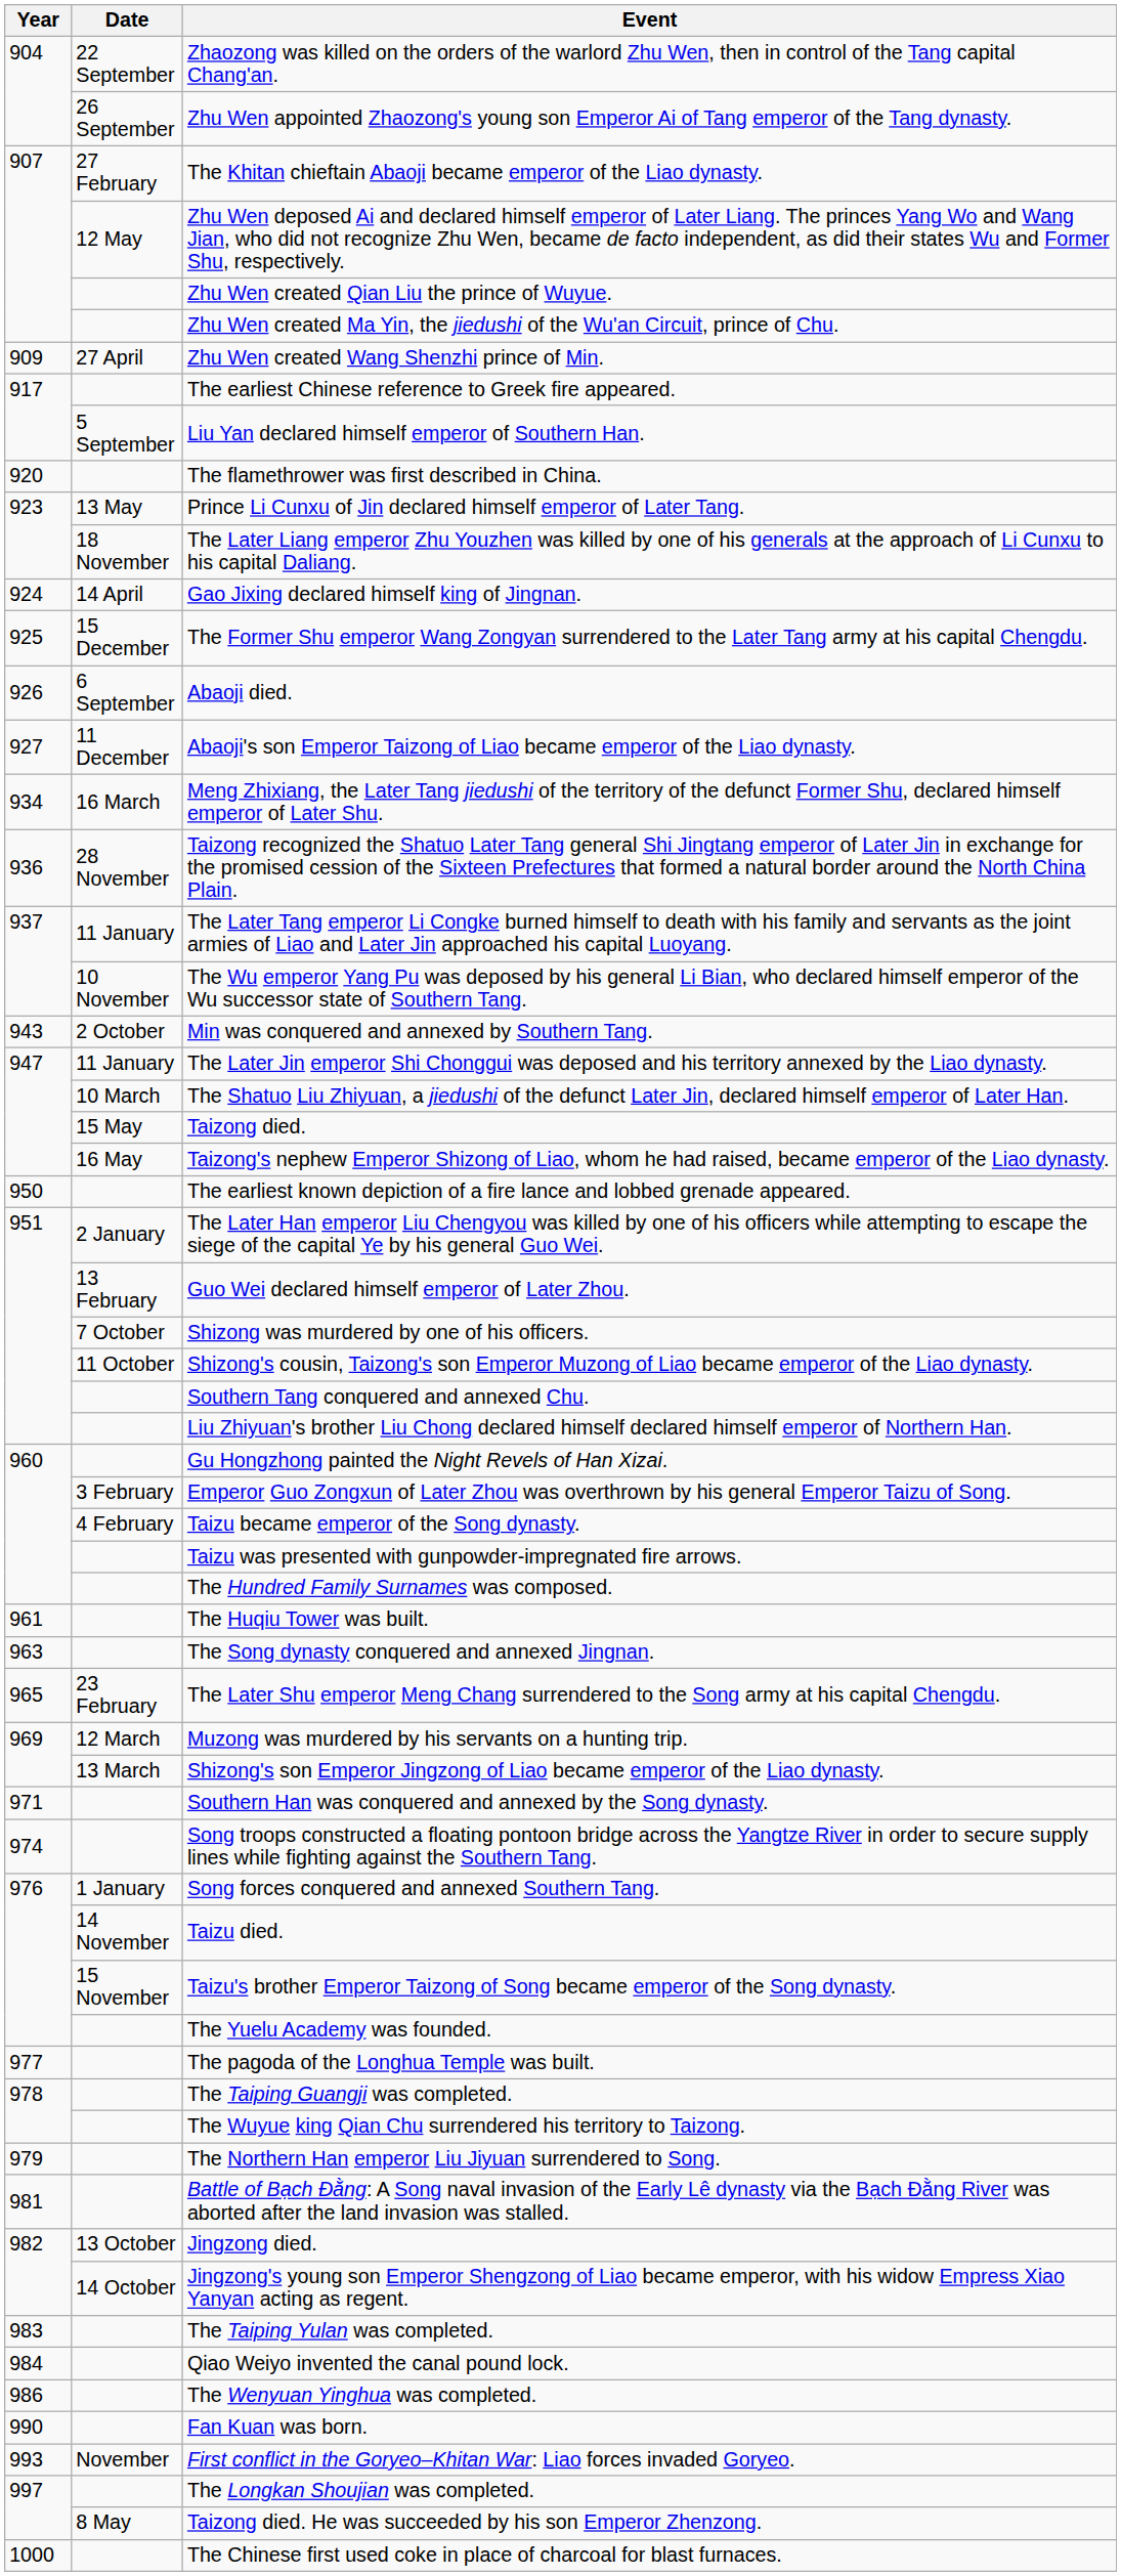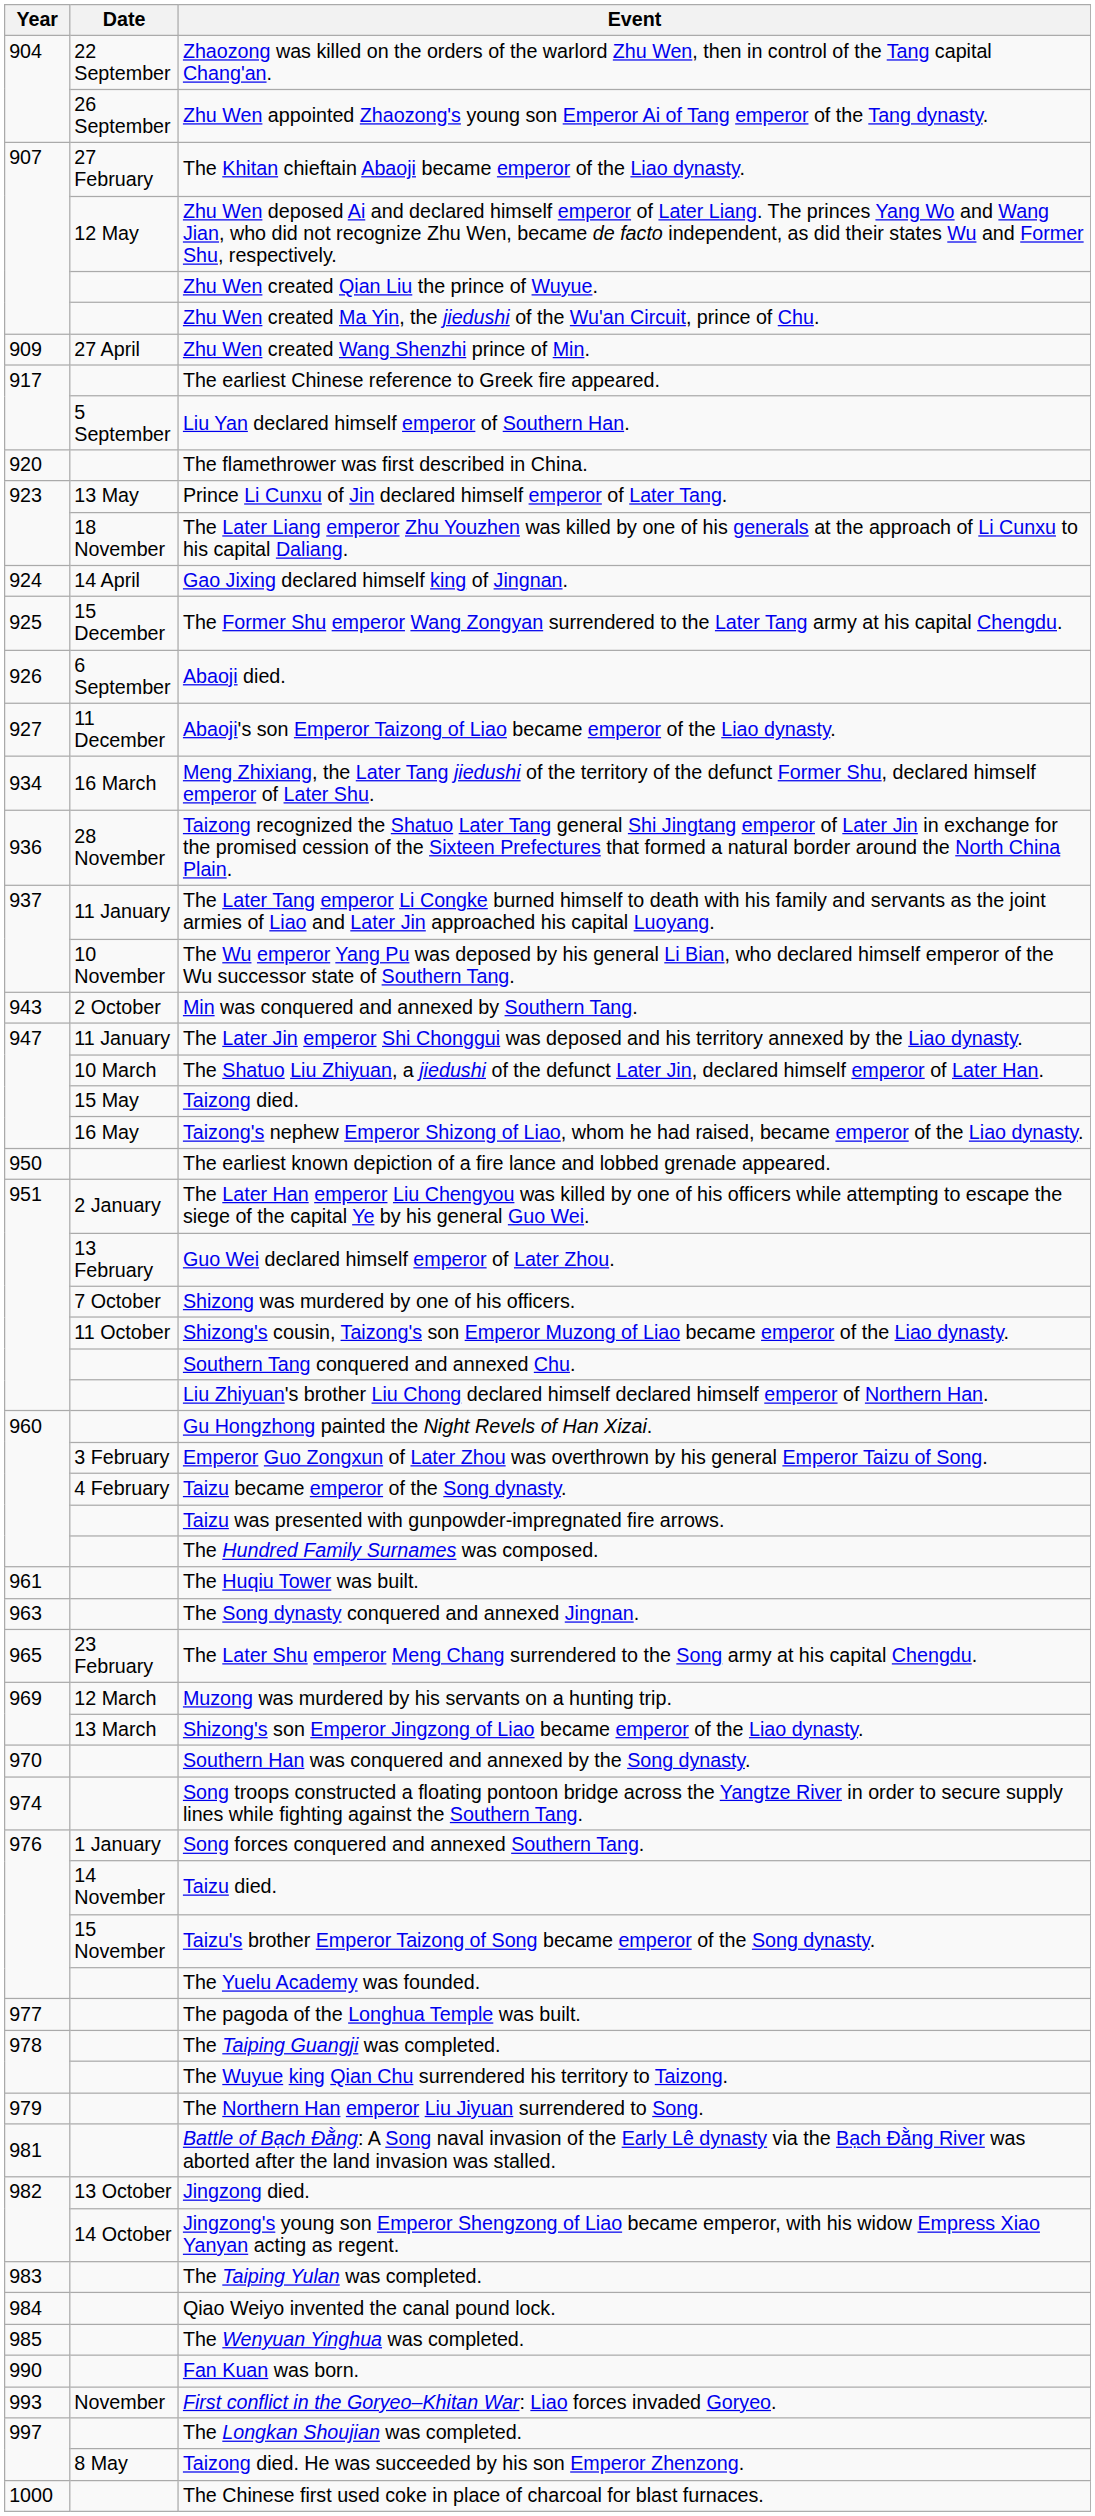 <table class="wikitable" width="100%">
 <tr>
 <th style="width:6%">Year</th>
 <th style="width:10%">Date</th>
 <th>Event</th>
 </tr>
 <tr>
 <td rowspan="2" valign="top">904</td>
 <td>22 September</td>
 <td><a href='#'>Zhaozong</a> was killed on the orders of the warlord <a href='#'>Zhu Wen</a>, then in control of the <a href='#'>Tang</a> capital <a href='#'>Chang'an</a>.</td>
 </tr>
 <tr>
 <td>26 September</td>
 <td><a href='#'>Zhu Wen</a> appointed <a href='#'>Zhaozong's</a> young son <a href='#'>Emperor Ai of Tang</a> <a href='#'>emperor</a> of the <a href='#'>Tang dynasty</a>.</td>
 </tr>
 <tr>
 <td rowspan="4" valign="top">907</td>
 <td>27 February</td>
 <td>The <a href='#'>Khitan</a> chieftain <a href='#'>Abaoji</a> became <a href='#'>emperor</a> of the <a href='#'>Liao dynasty</a>.</td>
 </tr>
 <tr>
 <td>12 May</td>
 <td><a href='#'>Zhu Wen</a> deposed <a href='#'>Ai</a> and declared himself <a href='#'>emperor</a> of <a href='#'>Later Liang</a>.  The princes <a href='#'>Yang Wo</a> and <a href='#'>Wang Jian</a>, who did not recognize Zhu Wen, became <em>de facto</em> independent, as did their states <a href='#'>Wu</a> and <a href='#'>Former Shu</a>, respectively.</td>
 </tr>
 <tr>
 <td></td>
 <td><a href='#'>Zhu Wen</a> created <a href='#'>Qian Liu</a> the prince of <a href='#'>Wuyue</a>.</td>
 </tr>
 <tr>
 <td></td>
 <td><a href='#'>Zhu Wen</a> created <a href='#'>Ma Yin</a>, the <em><a href='#'>jiedushi</a></em> of the <a href='#'>Wu'an Circuit</a>, prince of <a href='#'>Chu</a>.</td>
 </tr>
 <tr>
 <td>909</td>
 <td>27 April</td>
 <td><a href='#'>Zhu Wen</a> created <a href='#'>Wang Shenzhi</a> prince of <a href='#'>Min</a>.</td>
 </tr>
 <tr>
 <td rowspan="2" valign="top">917</td>
 <td></td>
 <td>The earliest Chinese reference to Greek fire appeared.</td>
 </tr>
 <tr>
 <td>5 September</td>
 <td><a href='#'>Liu Yan</a> declared himself <a href='#'>emperor</a> of <a href='#'>Southern Han</a>.</td>
 </tr>
 <tr>
 <td>920</td>
 <td></td>
 <td>The flamethrower was first described in China.</td>
 </tr>
 <tr>
 <td rowspan="2" valign="top">923</td>
 <td>13 May</td>
 <td>Prince <a href='#'>Li Cunxu</a> of <a href='#'>Jin</a> declared himself <a href='#'>emperor</a> of <a href='#'>Later Tang</a>.</td>
 </tr>
 <tr>
 <td>18 November</td>
 <td>The <a href='#'>Later Liang</a> <a href='#'>emperor</a> <a href='#'>Zhu Youzhen</a> was killed by one of his <a href='#'>generals</a> at the approach of <a href='#'>Li Cunxu</a> to his capital <a href='#'>Daliang</a>.</td>
 </tr>
 <tr>
 <td>924</td>
 <td>14 April</td>
 <td><a href='#'>Gao Jixing</a> declared himself <a href='#'>king</a> of <a href='#'>Jingnan</a>.</td>
 </tr>
 <tr>
 <td>925</td>
 <td>15 December</td>
 <td>The <a href='#'>Former Shu</a> <a href='#'>emperor</a> <a href='#'>Wang Zongyan</a> surrendered to the <a href='#'>Later Tang</a> army at his capital <a href='#'>Chengdu</a>.</td>
 </tr>
 <tr>
 <td>926</td>
 <td>6 September</td>
 <td><a href='#'>Abaoji</a> died.</td>
 </tr>
 <tr>
 <td>927</td>
 <td>11 December</td>
 <td><a href='#'>Abaoji</a>'s son <a href='#'>Emperor Taizong of Liao</a> became <a href='#'>emperor</a> of the <a href='#'>Liao dynasty</a>.</td>
 </tr>
 <tr>
 <td>934</td>
 <td>16 March</td>
 <td><a href='#'>Meng Zhixiang</a>, the <a href='#'>Later Tang</a> <em><a href='#'>jiedushi</a></em> of the territory of the defunct <a href='#'>Former Shu</a>, declared himself <a href='#'>emperor</a> of <a href='#'>Later Shu</a>.</td>
 </tr>
 <tr>
 <td>936</td>
 <td>28 November</td>
 <td><a href='#'>Taizong</a> recognized the <a href='#'>Shatuo</a> <a href='#'>Later Tang</a> general <a href='#'>Shi Jingtang</a> <a href='#'>emperor</a> of <a href='#'>Later Jin</a> in exchange for the promised cession of the <a href='#'>Sixteen Prefectures</a> that formed a natural border around the <a href='#'>North China Plain</a>.</td>
 </tr>
 <tr>
 <td rowspan="2" valign="top">937</td>
 <td>11 January</td>
 <td>The <a href='#'>Later Tang</a> <a href='#'>emperor</a> <a href='#'>Li Congke</a> burned himself to death with his family and servants as the joint armies of <a href='#'>Liao</a> and <a href='#'>Later Jin</a> approached his capital <a href='#'>Luoyang</a>.</td>
 </tr>
 <tr>
 <td>10 November</td>
 <td>The <a href='#'>Wu</a> <a href='#'>emperor</a> <a href='#'>Yang Pu</a> was deposed by his general <a href='#'>Li Bian</a>, who declared himself emperor of the Wu successor state of <a href='#'>Southern Tang</a>.</td>
 </tr>
 <tr>
 <td>943</td>
 <td>2 October</td>
 <td><a href='#'>Min</a> was conquered and annexed by <a href='#'>Southern Tang</a>.</td>
 </tr>
 <tr>
 <td rowspan="4" valign="top">947</td>
 <td>11 January</td>
 <td>The <a href='#'>Later Jin</a> <a href='#'>emperor</a> <a href='#'>Shi Chonggui</a> was deposed and his territory annexed by the <a href='#'>Liao dynasty</a>.</td>
 </tr>
 <tr>
 <td>10 March</td>
 <td>The <a href='#'>Shatuo</a> <a href='#'>Liu Zhiyuan</a>, a <em><a href='#'>jiedushi</a></em> of the defunct <a href='#'>Later Jin</a>, declared himself <a href='#'>emperor</a> of <a href='#'>Later Han</a>.</td>
 </tr>
 <tr>
 <td>15 May</td>
 <td><a href='#'>Taizong</a> died.</td>
 </tr>
 <tr>
 <td>16 May</td>
 <td><a href='#'>Taizong's</a> nephew <a href='#'>Emperor Shizong of Liao</a>, whom he had raised, became <a href='#'>emperor</a> of the <a href='#'>Liao dynasty</a>.</td>
 </tr>
 <tr>
 <td>950</td>
 <td></td>
 <td>The earliest known depiction of a fire lance and lobbed grenade appeared.</td>
 </tr>
 <tr>
 <td rowspan="6" valign="top">951</td>
 <td>2 January</td>
 <td>The <a href='#'>Later Han</a> <a href='#'>emperor</a> <a href='#'>Liu Chengyou</a> was killed by one of his officers while attempting to escape the siege of the capital <a href='#'>Ye</a> by his general <a href='#'>Guo Wei</a>.</td>
 </tr>
 <tr>
 <td>13 February</td>
 <td><a href='#'>Guo Wei</a> declared himself <a href='#'>emperor</a> of <a href='#'>Later Zhou</a>.</td>
 </tr>
 <tr>
 <td>7 October</td>
 <td><a href='#'>Shizong</a> was murdered by one of his officers.</td>
 </tr>
 <tr>
 <td>11 October</td>
 <td><a href='#'>Shizong's</a> cousin, <a href='#'>Taizong's</a> son <a href='#'>Emperor Muzong of Liao</a> became <a href='#'>emperor</a> of the <a href='#'>Liao dynasty</a>.</td>
 </tr>
 <tr>
 <td></td>
 <td><a href='#'>Southern Tang</a> conquered and annexed <a href='#'>Chu</a>.</td>
 </tr>
 <tr>
 <td></td>
 <td><a href='#'>Liu Zhiyuan</a>'s brother <a href='#'>Liu Chong</a> declared himself declared himself <a href='#'>emperor</a> of <a href='#'>Northern Han</a>.</td>
 </tr>
 <tr>
 <td rowspan="5" valign="top">960</td>
 <td></td>
 <td><a href='#'>Gu Hongzhong</a> painted the <em>Night Revels of Han Xizai</em>.</td>
 </tr>
 <tr>
 <td>3 February</td>
 <td><a href='#'>Emperor</a> <a href='#'>Guo Zongxun</a> of <a href='#'>Later Zhou</a> was overthrown by his general <a href='#'>Emperor Taizu of Song</a>.</td>
 </tr>
 <tr>
 <td>4 February</td>
 <td><a href='#'>Taizu</a> became <a href='#'>emperor</a> of the <a href='#'>Song dynasty</a>.</td>
 </tr>
 <tr>
 <td></td>
 <td><a href='#'>Taizu</a> was presented with gunpowder-impregnated fire arrows.</td>
 </tr>
 <tr>
 <td></td>
 <td>The <em><a href='#'>Hundred Family Surnames</a></em> was composed.</td>
 </tr>
 <tr>
 <td>961</td>
 <td></td>
 <td>The <a href='#'>Huqiu Tower</a> was built.</td>
 </tr>
 <tr>
 <td>963</td>
 <td></td>
 <td>The <a href='#'>Song dynasty</a> conquered and annexed <a href='#'>Jingnan</a>.</td>
 </tr>
 <tr>
 <td>965</td>
 <td>23 February</td>
 <td>The <a href='#'>Later Shu</a> <a href='#'>emperor</a> <a href='#'>Meng Chang</a> surrendered to the <a href='#'>Song</a> army at his capital <a href='#'>Chengdu</a>.</td>
 </tr>
 <tr>
 <td rowspan="2" valign="top">969</td>
 <td>12 March</td>
 <td><a href='#'>Muzong</a> was murdered by his servants on a hunting trip.</td>
 </tr>
 <tr>
 <td>13 March</td>
 <td><a href='#'>Shizong's</a> son <a href='#'>Emperor Jingzong of Liao</a> became <a href='#'>emperor</a> of the <a href='#'>Liao dynasty</a>.</td>
 </tr>
 <tr>
-<td>971</td>
+<td>970</td>
 <td></td>
 <td><a href='#'>Southern Han</a> was conquered and annexed by the <a href='#'>Song dynasty</a>.</td>
 </tr>
 <tr>
 <td>974</td>
 <td></td>
 <td><a href='#'>Song</a> troops constructed a floating pontoon bridge across the <a href='#'>Yangtze River</a> in order to secure supply lines while fighting against the <a href='#'>Southern Tang</a>.</td>
 </tr>
 <tr>
 <td rowspan="4" valign="top">976</td>
 <td>1 January</td>
 <td><a href='#'>Song</a> forces conquered and annexed <a href='#'>Southern Tang</a>.</td>
 </tr>
 <tr>
 <td>14 November</td>
 <td><a href='#'>Taizu</a> died.</td>
 </tr>
 <tr>
 <td>15 November</td>
 <td><a href='#'>Taizu's</a> brother <a href='#'>Emperor Taizong of Song</a> became <a href='#'>emperor</a> of the <a href='#'>Song dynasty</a>.</td>
 </tr>
 <tr>
 <td></td>
 <td>The <a href='#'>Yuelu Academy</a> was founded.</td>
 </tr>
 <tr>
 <td>977</td>
 <td></td>
 <td>The pagoda of the <a href='#'>Longhua Temple</a> was built.</td>
 </tr>
 <tr>
 <td rowspan="2" valign="top">978</td>
 <td></td>
 <td>The <em><a href='#'>Taiping Guangji</a></em> was completed.</td>
 </tr>
 <tr>
 <td></td>
 <td>The <a href='#'>Wuyue</a> <a href='#'>king</a> <a href='#'>Qian Chu</a> surrendered his territory to <a href='#'>Taizong</a>.</td>
 </tr>
 <tr>
 <td>979</td>
 <td></td>
 <td>The <a href='#'>Northern Han</a> <a href='#'>emperor</a> <a href='#'>Liu Jiyuan</a> surrendered to <a href='#'>Song</a>.</td>
 </tr>
 <tr>
 <td>981</td>
 <td></td>
 <td><em><a href='#'>Battle of Bạch Đằng</a></em>: A <a href='#'>Song</a> naval invasion of the <a href='#'>Early Lê dynasty</a> via the <a href='#'>Bạch Đằng River</a> was aborted after the land invasion was stalled.</td>
 </tr>
 <tr>
 <td rowspan="2" valign="top">982</td>
 <td>13 October</td>
 <td><a href='#'>Jingzong</a> died.</td>
 </tr>
 <tr>
 <td>14 October</td>
 <td><a href='#'>Jingzong's</a> young son <a href='#'>Emperor Shengzong of Liao</a> became emperor, with his widow <a href='#'>Empress Xiao Yanyan</a> acting as regent.</td>
 </tr>
 <tr>
 <td>983</td>
 <td></td>
 <td>The <em><a href='#'>Taiping Yulan</a></em> was completed.</td>
 </tr>
 <tr>
 <td>984</td>
 <td></td>
 <td>Qiao Weiyo invented the canal pound lock.</td>
 </tr>
 <tr>
-<td>986</td>
+<td>985</td>
 <td></td>
 <td>The <em><a href='#'>Wenyuan Yinghua</a></em> was completed.</td>
 </tr>
 <tr>
 <td>990</td>
 <td></td>
 <td><a href='#'>Fan Kuan</a> was born.</td>
 </tr>
 <tr>
 <td>993</td>
 <td>November</td>
 <td><em><a href='#'>First conflict in the Goryeo–Khitan War</a></em>: <a href='#'>Liao</a> forces invaded <a href='#'>Goryeo</a>.</td>
 </tr>
 <tr>
 <td rowspan="2" valign="top">997</td>
 <td></td>
 <td>The <em><a href='#'>Longkan Shoujian</a></em> was completed.</td>
 </tr>
 <tr>
 <td>8 May</td>
 <td><a href='#'>Taizong</a> died.  He was succeeded by his son <a href='#'>Emperor Zhenzong</a>.</td>
 </tr>
 <tr>
 <td>1000</td>
 <td></td>
 <td>The Chinese first used coke in place of charcoal for blast furnaces.</td>
 </tr>
 </table>
